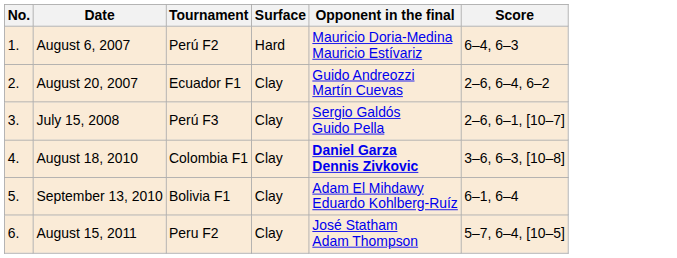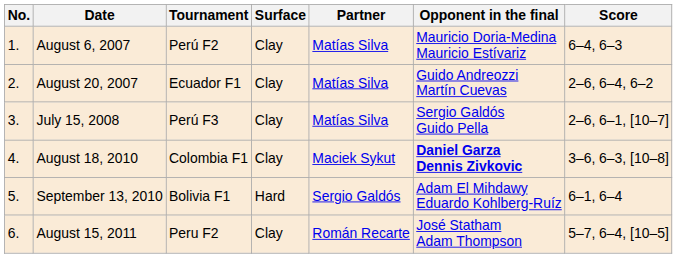 <table class="wikitable">
 <tr>
 <th>No.</th>
 <th>Date</th>
 <th>Tournament</th>
 <th>Surface</th>
+<th>Partner</th>
 <th>Opponent in the final</th>
 <th>Score</th>
 </tr>
 <tr style="background:#faebd7;">
 <td>1.</td>
 <td>August 6, 2007</td>
 <td>Perú F2</td>
-<td>Hard</td>
+<td>Clay</td>
+<td> <a href='#'>Matías Silva</a></td>
 <td> <a href='#'>Mauricio Doria-Medina</a><br> <a href='#'>Mauricio Estívariz</a></td>
 <td>6–4, 6–3</td>
 </tr>
 <tr style="background:#faebd7;">
 <td>2.</td>
 <td>August 20, 2007</td>
 <td>Ecuador F1</td>
 <td>Clay</td>
+<td> <a href='#'>Matías Silva</a></td>
 <td> <a href='#'>Guido Andreozzi</a><br> <a href='#'>Martín Cuevas</a></td>
 <td>2–6, 6–4, 6–2</td>
 </tr>
 <tr style="background:#faebd7;">
 <td>3.</td>
 <td>July 15, 2008</td>
 <td>Perú F3</td>
 <td>Clay</td>
+<td> <a href='#'>Matías Silva</a></td>
 <td> <a href='#'>Sergio Galdós</a><br> <a href='#'>Guido Pella</a></td>
 <td>2–6, 6–1, [10–7]</td>
 </tr>
 <tr style="background:#faebd7;">
 <td>4.</td>
 <td>August 18, 2010</td>
 <td>Colombia F1</td>
 <td>Clay</td>
+<td> <a href='#'>Maciek Sykut</a></td>
 <td><strong> <a href='#'>Daniel Garza</a><br> <a href='#'>Dennis Zivkovic</a></strong></td>
 <td>3–6, 6–3, [10–8]</td>
 </tr>
 <tr style="background:#faebd7;">
 <td>5.</td>
 <td>September 13, 2010</td>
 <td>Bolivia F1</td>
-<td>Clay</td>
+<td>Hard</td>
+<td> <a href='#'>Sergio Galdós</a></td>
 <td> <a href='#'>Adam El Mihdawy</a><br> <a href='#'>Eduardo Kohlberg-Ruíz</a></td>
 <td>6–1, 6–4</td>
 </tr>
 <tr style="background:#faebd7;">
 <td>6.</td>
 <td>August 15, 2011</td>
 <td>Peru F2</td>
 <td>Clay</td>
+<td> <a href='#'>Román Recarte</a></td>
 <td> <a href='#'>José Statham</a><br> <a href='#'>Adam Thompson</a></td>
 <td>5–7, 6–4, [10–5]</td>
 </tr>
 </table>
